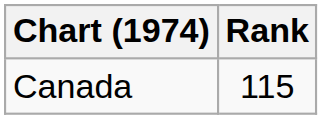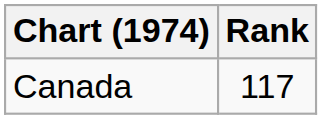 <table class="wikitable">
 <tr>
 <th align="left">Chart (1974)</th>
 <th style="text-align:center;">Rank</th>
 </tr>
 <tr>
 <td>Canada</td>
-<td style="text-align:center;">115</td>
+<td style="text-align:center;">117</td>
 </tr>
 </table>
